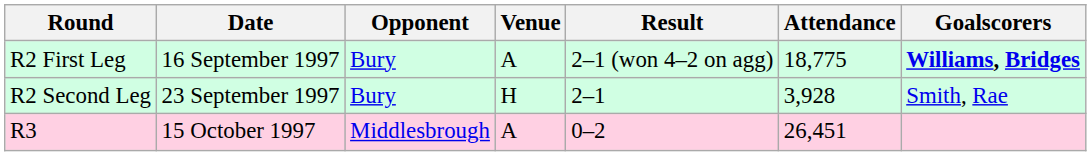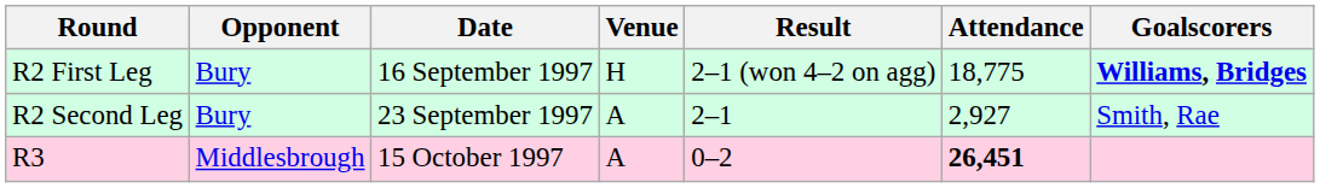 <table class="wikitable">
 <tr>
 <th>Round</th>
+<th>Opponent</th>
 <th>Date</th>
-<th>Opponent</th>
 <th>Venue</th>
 <th>Result</th>
 <th>Attendance</th>
 <th>Goalscorers</th>
 </tr>
 <tr style="background-color: #d0ffe3;">
 <td>R2 First Leg</td>
+<td><a href='#'>Bury</a></td>
 <td>16 September 1997</td>
-<td><a href='#'>Bury</a></td>
-<td>A</td>
+<td>H</td>
 <td>2–1 (won 4–2 on agg)</td>
 <td>18,775</td>
 <td><strong><a href='#'>Williams</a>, <a href='#'>Bridges</a></strong></td>
 </tr>
 <tr style="background-color: #d0ffe3;">
 <td>R2 Second Leg</td>
+<td><a href='#'>Bury</a></td>
 <td>23 September 1997</td>
-<td><a href='#'>Bury</a></td>
-<td>H</td>
+<td>A</td>
 <td>2–1</td>
-<td>3,928</td>
+<td>2,927</td>
 <td><a href='#'>Smith</a>, <a href='#'>Rae</a></td>
 </tr>
 <tr style="background-color: #ffd0e3;">
 <td>R3</td>
+<td><a href='#'>Middlesbrough</a></td>
 <td>15 October 1997</td>
-<td><a href='#'>Middlesbrough</a></td>
 <td>A</td>
 <td>0–2</td>
-<td>26,451</td>
+<td><strong>26,451</strong></td>
 <td></td>
 </tr>
 </table>
